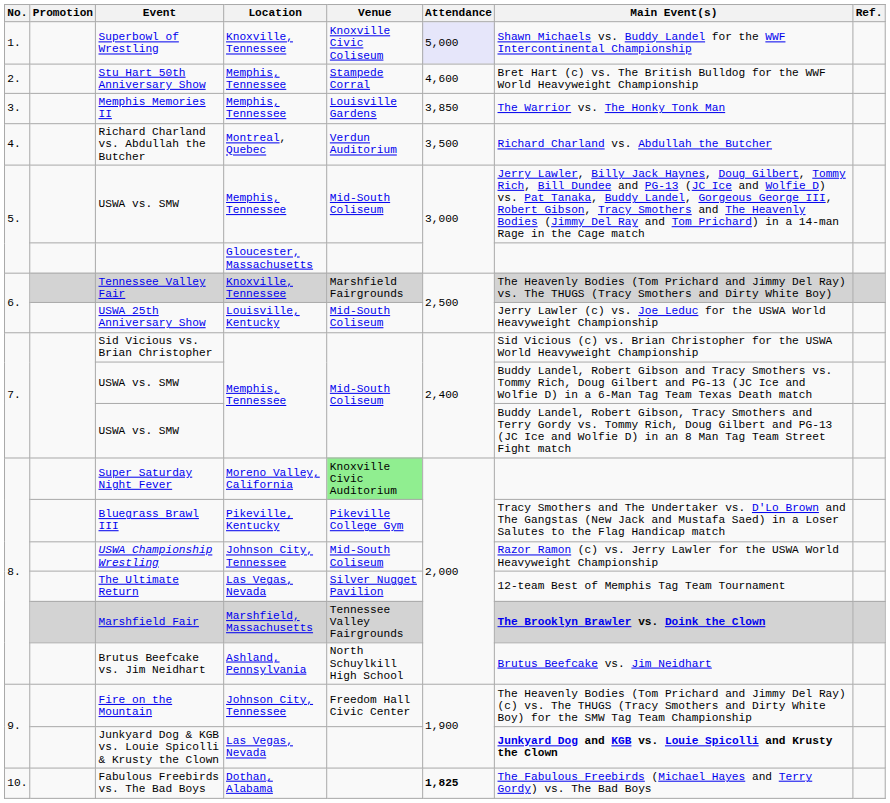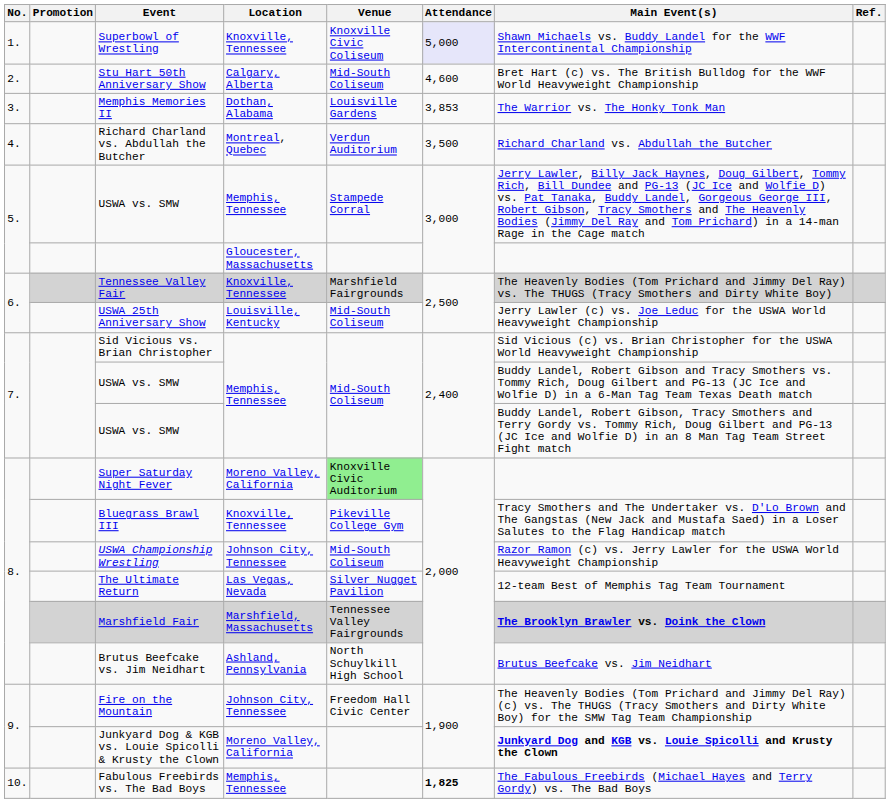 <table class="wikitable sortable" style="font-size:85%;">
 <tr>
 <th>No.</th>
 <th>Promotion</th>
 <th>Event</th>
 <th>Location</th>
 <th>Venue</th>
 <th>Attendance</th>
 <th class=unsortable>Main Event(s)</th>
 <th class=unsortable>Ref.</th>
 </tr>
 <tr>
 <td>1.</td>
 <td></td>
 <td><a href='#'>Superbowl of Wrestling</a> <br> </td>
 <td><a href='#'>Knoxville, Tennessee</a></td>
 <td><a href='#'>Knoxville Civic Coliseum</a></td>
 <td style="background: lavender;">5,000</td>
 <td><a href='#'>Shawn Michaels</a> vs. <a href='#'>Buddy Landel</a> for the <a href='#'>WWF Intercontinental Championship</a></td>
 <td></td>
 </tr>
 <tr>
 <td>2.</td>
 <td></td>
 <td><a href='#'>Stu Hart 50th Anniversary Show</a> <br> </td>
-<td><a href='#'>Memphis, Tennessee</a></td>
-<td><a href='#'>Stampede Corral</a></td>
+<td><a href='#'>Calgary, Alberta</a></td>
+<td><a href='#'>Mid-South Coliseum</a></td>
 <td>4,600</td>
 <td>Bret Hart (c) vs. The British Bulldog for the WWF World Heavyweight Championship</td>
 <td></td>
 </tr>
 <tr>
 <td>3.</td>
 <td></td>
 <td><a href='#'>Memphis Memories II</a> <br> </td>
-<td><a href='#'>Memphis, Tennessee</a></td>
+<td><a href='#'>Dothan, Alabama</a></td>
 <td><a href='#'>Louisville Gardens</a></td>
-<td>3,850</td>
+<td>3,853</td>
 <td><a href='#'>The Warrior</a> vs. <a href='#'>The Honky Tonk Man</a></td>
 <td></td>
 </tr>
 <tr>
 <td>4.</td>
 <td></td>
 <td>Richard Charland vs. Abdullah the Butcher <br> </td>
 <td><a href='#'>Montreal</a>, <a href='#'>Quebec</a></td>
 <td><a href='#'>Verdun Auditorium</a></td>
 <td>3,500</td>
 <td><a href='#'>Richard Charland</a> vs. <a href='#'>Abdullah the Butcher</a></td>
 <td></td>
 </tr>
 <tr>
 <td rowspan=2>5.</td>
 <td></td>
 <td>USWA vs. SMW <br> </td>
 <td><a href='#'>Memphis, Tennessee</a></td>
-<td><a href='#'>Mid-South Coliseum</a></td>
+<td><a href='#'>Stampede Corral</a></td>
 <td rowspan=2>3,000</td>
 <td><a href='#'>Jerry Lawler</a>, <a href='#'>Billy Jack Haynes</a>, <a href='#'>Doug Gilbert</a>, <a href='#'>Tommy Rich</a>, <a href='#'>Bill Dundee</a> and <a href='#'>PG-13</a> (<a href='#'>JC Ice</a> and <a href='#'>Wolfie D</a>) vs. <a href='#'>Pat Tanaka</a>, <a href='#'>Buddy Landel</a>, <a href='#'>Gorgeous George III</a>, <a href='#'>Robert Gibson</a>, <a href='#'>Tracy Smothers</a> and <a href='#'>The Heavenly Bodies</a> (<a href='#'>Jimmy Del Ray</a> and <a href='#'>Tom Prichard</a>) in a 14-man Rage in the Cage match</td>
 <td></td>
 </tr>
 <tr>
 <td></td>
 <td><br> </td>
 <td><a href='#'>Gloucester, Massachusetts</a></td>
 <td></td>
 <td></td>
 <td></td>
 </tr>
 <tr>
 <td rowspan=2>6.</td>
 <td bgcolor=lightgrey></td>
 <td bgcolor=lightgrey><a href='#'>Tennessee Valley Fair</a> <br> </td>
 <td bgcolor=lightgrey><a href='#'>Knoxville, Tennessee</a></td>
 <td bgcolor=lightgrey>Marshfield Fairgrounds</td>
 <td rowspan=2>2,500</td>
 <td bgcolor=lightgrey>The Heavenly Bodies (Tom Prichard and Jimmy Del Ray) vs. The THUGS (Tracy Smothers and Dirty White Boy)</td>
 <td bgcolor=lightgrey></td>
 </tr>
 <tr>
 <td></td>
 <td><a href='#'>USWA 25th Anniversary Show</a> <br> </td>
 <td><a href='#'>Louisville, Kentucky</a></td>
 <td><a href='#'>Mid-South Coliseum</a></td>
 <td>Jerry Lawler (c) vs. <a href='#'>Joe Leduc</a> for the USWA World Heavyweight Championship</td>
 <td></td>
 </tr>
 <tr>
 <td rowspan=3>7.</td>
 <td rowspan=3></td>
 <td>Sid Vicious vs. Brian Christopher <br> </td>
 <td rowspan=3><a href='#'>Memphis, Tennessee</a></td>
 <td rowspan=3><a href='#'>Mid-South Coliseum</a></td>
 <td rowspan=3>2,400</td>
 <td>Sid Vicious (c) vs. Brian Christopher for the USWA World Heavyweight Championship</td>
 <td></td>
 </tr>
 <tr>
 <td>USWA vs. SMW <br> </td>
 <td>Buddy Landel, Robert Gibson and Tracy Smothers vs. Tommy Rich, Doug Gilbert and PG-13 (JC Ice and Wolfie D) in a 6-Man Tag Team Texas Death match</td>
 <td></td>
 </tr>
 <tr>
 <td>USWA vs. SMW <br> </td>
 <td>Buddy Landel, Robert Gibson, Tracy Smothers and Terry Gordy vs. Tommy Rich, Doug Gilbert and PG-13 (JC Ice and Wolfie D) in an 8 Man Tag Team Street Fight match</td>
 <td></td>
 </tr>
 <tr>
 <td rowspan=6>8.</td>
 <td></td>
 <td><a href='#'>Super Saturday Night Fever</a> <br> </td>
 <td><a href='#'>Moreno Valley, California</a></td>
 <td style="background: lightgreen;">Knoxville Civic Auditorium</td>
 <td rowspan=6>2,000</td>
 <td></td>
 <td></td>
 </tr>
 <tr>
 <td></td>
 <td><a href='#'>Bluegrass Brawl III</a> <br> </td>
-<td><a href='#'>Pikeville, Kentucky</a></td>
+<td><a href='#'>Knoxville, Tennessee</a></td>
 <td><a href='#'>Pikeville College Gym</a></td>
 <td>Tracy Smothers and The Undertaker vs. <a href='#'>D'Lo Brown</a> and The Gangstas (New Jack and Mustafa Saed) in a Loser Salutes to the Flag Handicap match</td>
 <td></td>
 </tr>
 <tr>
 <td></td>
 <td><em><a href='#'>USWA Championship Wrestling</a></em> <br> </td>
 <td><a href='#'>Johnson City, Tennessee</a></td>
 <td><a href='#'>Mid-South Coliseum</a></td>
 <td><a href='#'>Razor Ramon</a> (c) vs. Jerry Lawler for the USWA World Heavyweight Championship</td>
 <td></td>
 </tr>
 <tr>
 <td></td>
 <td><a href='#'>The Ultimate Return</a> <br> </td>
 <td><a href='#'>Las Vegas, Nevada</a></td>
 <td><a href='#'>Silver Nugget Pavilion</a></td>
 <td>12-team Best of Memphis Tag Team Tournament</td>
 <td></td>
 </tr>
 <tr>
 <td bgcolor=lightgrey></td>
 <td bgcolor=lightgrey><a href='#'>Marshfield Fair</a> <br> </td>
 <td bgcolor=lightgrey><a href='#'>Marshfield, Massachusetts</a></td>
 <td bgcolor=lightgrey>Tennessee Valley Fairgrounds</td>
 <td bgcolor=lightgrey><strong><a href='#'>The Brooklyn Brawler</a> vs. <a href='#'>Doink the Clown</a></strong></td>
 <td bgcolor=lightgrey></td>
 </tr>
 <tr>
 <td></td>
 <td>Brutus Beefcake vs. Jim Neidhart <br> </td>
 <td><a href='#'>Ashland, Pennsylvania</a></td>
 <td>North Schuylkill High School</td>
 <td><a href='#'>Brutus Beefcake</a> vs. <a href='#'>Jim Neidhart</a></td>
 <td></td>
 </tr>
 <tr>
 <td rowspan=2>9.</td>
 <td></td>
 <td><a href='#'>Fire on the Mountain</a> <br> </td>
 <td><a href='#'>Johnson City, Tennessee</a></td>
 <td>Freedom Hall Civic Center</td>
 <td rowspan=2>1,900</td>
 <td>The Heavenly Bodies (Tom Prichard and Jimmy Del Ray) (c) vs. The THUGS (Tracy Smothers and Dirty White Boy) for the SMW Tag Team Championship</td>
 <td></td>
 </tr>
 <tr>
 <td></td>
 <td>Junkyard Dog & KGB vs. Louie Spicolli & Krusty the Clown <br> </td>
-<td><a href='#'>Las Vegas, Nevada</a></td>
+<td><a href='#'>Moreno Valley, California</a></td>
 <td></td>
 <td><strong><a href='#'>Junkyard Dog</a> and <a href='#'>KGB</a> vs. <a href='#'>Louie Spicolli</a> and Krusty the Clown</strong></td>
 <td></td>
 </tr>
 <tr>
 <td>10.</td>
 <td></td>
 <td>Fabulous Freebirds vs. The Bad Boys <br> </td>
-<td><a href='#'>Dothan, Alabama</a></td>
+<td><a href='#'>Memphis, Tennessee</a></td>
 <td></td>
 <td><strong>1,825</strong></td>
 <td><a href='#'>The Fabulous Freebirds</a> (<a href='#'>Michael Hayes</a> and <a href='#'>Terry Gordy</a>) vs. The Bad Boys</td>
 <td></td>
 </tr>
 </table>
